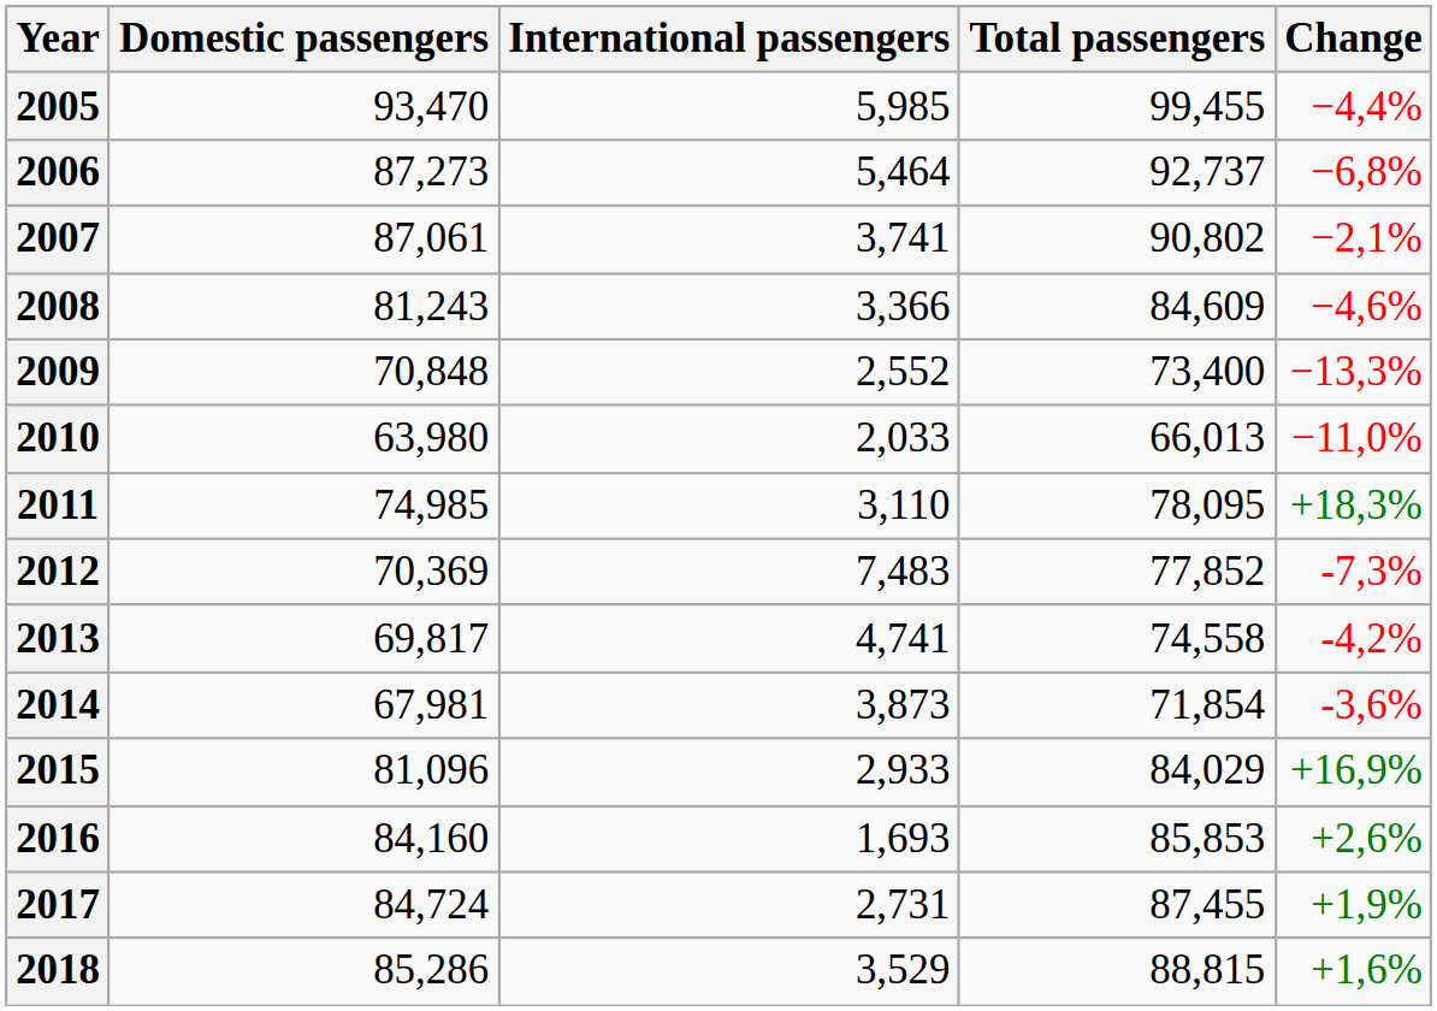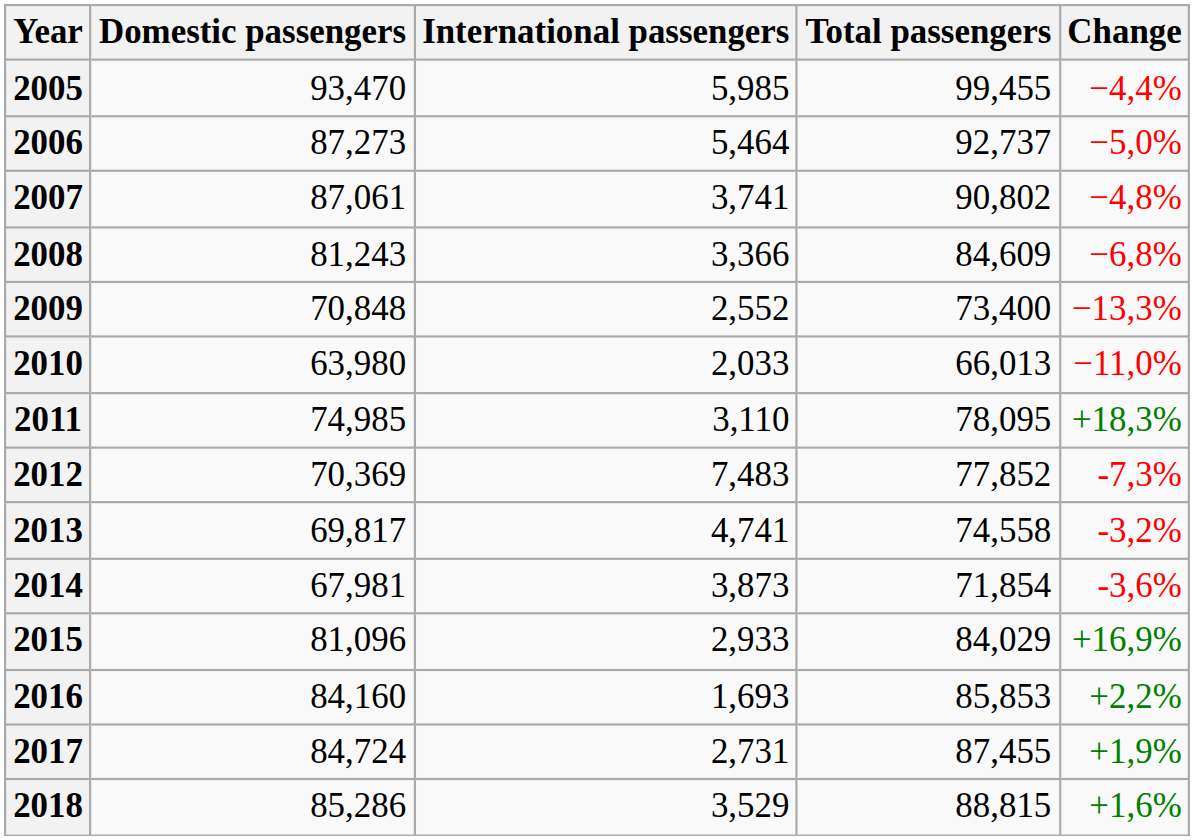 <table class="wikitable" style="text-align: right;">
 <tr>
 <th>Year</th>
 <th>Domestic passengers</th>
 <th>International passengers</th>
 <th>Total passengers</th>
 <th>Change</th>
 </tr>
 <tr>
 <th>2005</th>
 <td>93,470</td>
 <td>5,985</td>
 <td>99,455</td>
 <td style="color:red">−4,4% </td>
 </tr>
 <tr>
 <th>2006</th>
 <td>87,273</td>
 <td>5,464</td>
 <td>92,737</td>
-<td style="color:red">−6,8% </td>
+<td style="color:red">−5,0% </td>
 </tr>
 <tr>
 <th>2007</th>
 <td>87,061</td>
 <td>3,741</td>
 <td>90,802</td>
-<td style="color:red">−2,1% </td>
+<td style="color:red">−4,8% </td>
 </tr>
 <tr>
 <th>2008</th>
 <td>81,243</td>
 <td>3,366</td>
 <td>84,609</td>
-<td style="color:red">−4,6% </td>
+<td style="color:red">−6,8% </td>
 </tr>
 <tr>
 <th>2009</th>
 <td>70,848</td>
 <td>2,552</td>
 <td>73,400</td>
 <td style="color:red">−13,3% </td>
 </tr>
 <tr>
 <th>2010</th>
 <td>63,980</td>
 <td>2,033</td>
 <td>66,013</td>
 <td style="color:red">−11,0% </td>
 </tr>
 <tr>
 <th>2011</th>
 <td>74,985</td>
 <td>3,110</td>
 <td>78,095</td>
 <td style="color:green">+18,3% </td>
 </tr>
 <tr>
 <th>2012</th>
 <td>70,369</td>
 <td>7,483</td>
 <td>77,852</td>
 <td style="color:red">-7,3% </td>
 </tr>
 <tr>
 <th>2013</th>
 <td>69,817</td>
 <td>4,741</td>
 <td>74,558</td>
-<td style="color:red">-4,2% </td>
+<td style="color:red">-3,2% </td>
 </tr>
 <tr>
 <th>2014</th>
 <td>67,981</td>
 <td>3,873</td>
 <td>71,854</td>
 <td style="color:red">-3,6% </td>
 </tr>
 <tr>
 <th>2015</th>
 <td>81,096</td>
 <td>2,933</td>
 <td>84,029</td>
 <td style="color:green">+16,9% </td>
 </tr>
 <tr>
 <th>2016</th>
 <td>84,160</td>
 <td>1,693</td>
 <td>85,853</td>
-<td style="color:green">+2,6% </td>
+<td style="color:green">+2,2% </td>
 </tr>
 <tr>
 <th>2017</th>
 <td>84,724</td>
 <td>2,731</td>
 <td>87,455</td>
 <td style="color:green">+1,9% </td>
 </tr>
 <tr>
 <th>2018</th>
 <td>85,286</td>
 <td>3,529</td>
 <td>88,815</td>
 <td style="color:green">+1,6% </td>
 </tr>
 </table>
